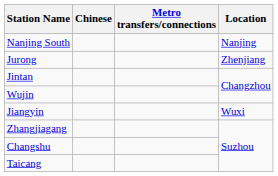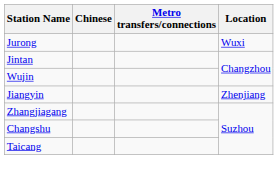 <table class="wikitable">
 <tr>
 <th>Station Name</th>
 <th>Chinese</th>
 <th><a href='#'>Metro</a><br>transfers/connections</th>
 <th>Location</th>
 </tr>
 <tr>
-<td><a href='#'>Nanjing South</a></td>
-<td></td>
-<td>    </td>
-<td rowspan="1"><a href='#'>Nanjing</a></td>
-</tr>
-<tr>
 <td><a href='#'>Jurong</a></td>
 <td></td>
 <td> </td>
-<td><a href='#'>Zhenjiang</a></td>
+<td><a href='#'>Wuxi</a></td>
 </tr>
 <tr>
 <td><a href='#'>Jintan</a></td>
 <td></td>
 <td></td>
 <td rowspan="2"><a href='#'>Changzhou</a></td>
 </tr>
 <tr>
 <td><a href='#'>Wujin</a></td>
 <td></td>
 <td> </td>
 </tr>
 <tr>
 <td><a href='#'>Jiangyin</a></td>
 <td></td>
 <td></td>
-<td><a href='#'>Wuxi</a></td>
+<td><a href='#'>Zhenjiang</a></td>
 </tr>
 <tr>
 <td><a href='#'>Zhangjiagang</a></td>
 <td></td>
 <td></td>
 <td rowspan="3"><a href='#'>Suzhou</a></td>
 </tr>
 <tr>
 <td><a href='#'>Changshu</a></td>
 <td></td>
 <td></td>
 </tr>
 <tr>
 <td><a href='#'>Taicang</a></td>
 <td></td>
 <td></td>
 </tr>
 </table>
